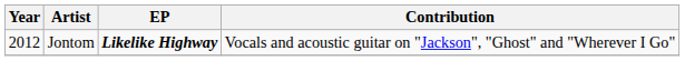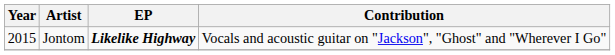 <table class="wikitable">
 <tr>
 <th>Year</th>
 <th>Artist</th>
 <th>EP</th>
 <th>Contribution</th>
 </tr>
 <tr>
-<td>2012</td>
+<td>2015</td>
 <td>Jontom</td>
 <td><strong><em>Likelike Highway</em></strong></td>
 <td>Vocals and acoustic guitar on "<a href='#'>Jackson</a>", "Ghost" and "Wherever I Go"</td>
 </tr>
 <tr>
 </tr>
 </table>
